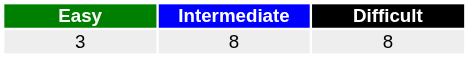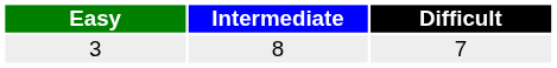 <table ->
 <tr>
 <th width=25% style="background:green; color:white;">Easy</th>
 <th width=25% style="background:blue; color:white;">Intermediate</th>
 <th width=25% style="background:black; color:white;">Difficult</th>
 </tr>
 <tr bgcolor="#eeeeee" align="center">
 <td>3</td>
 <td>8</td>
-<td>8</td>
+<td>7</td>
 </tr>
 </table>
